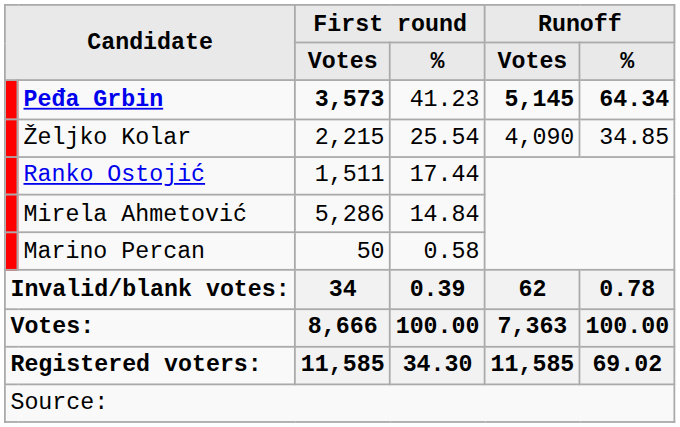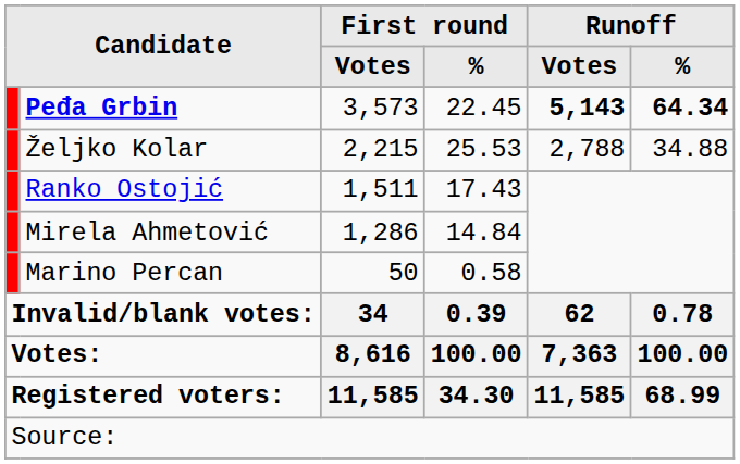 <table class="wikitable">
 <tr style="background:#c9c9c9;">
 <th colspan="2" rowspan="2" style="background:#e9e9e9; text-align:center;">Candidate</th>
 <th style="background:#e9e9e9; text-align:center;" colspan="2">First round</th>
 <th style="background:#e9e9e9; text-align:center;" colspan="2">Runoff</th>
 </tr>
 <tr>
 <th style="background:#e9e9e9; text-align:center;">Votes</th>
 <th style="background:#e9e9e9; text-align:center;">%</th>
 <th style="background:#e9e9e9; text-align:center;">Votes</th>
 <th style="background:#e9e9e9; text-align:center;">%</th>
 </tr>
 <tr>
 <td style="background:red;"></td>
 <td style="text-align:left;"><strong><a href='#'>Peđa Grbin</a></strong></td>
-<td style="text-align:right;"><strong>3,573</strong></td>
-<td style="text-align:right;">41.23</td>
-<td style="text-align:right;"><strong>5,145</strong></td>
+<td style="text-align:right;">3,573</td>
+<td style="text-align:right;">22.45</td>
+<td style="text-align:right;"><strong>5,143</strong></td>
 <td style="text-align:right;"><strong>64.34</strong></td>
 </tr>
 <tr>
 <td style="background:red;"></td>
 <td style="text-align:left;">Željko Kolar</td>
 <td style="text-align:right;">2,215</td>
-<td style="text-align:right;">25.54</td>
-<td style="text-align:right;">4,090</td>
-<td style="text-align:right;">34.85</td>
+<td style="text-align:right;">25.53</td>
+<td style="text-align:right;">2,788</td>
+<td style="text-align:right;">34.88</td>
 </tr>
 <tr>
 <td style="background:red;"></td>
 <td style="text-align:left;"><a href='#'>Ranko Ostojić</a></td>
 <td style="text-align:right;">1,511</td>
-<td style="text-align:right;">17.44</td>
+<td style="text-align:right;">17.43</td>
 </tr>
 <tr>
 <td style="background:red;"></td>
 <td style="text-align:left;">Mirela Ahmetović</td>
-<td style="text-align:right;">5,286</td>
+<td style="text-align:right;">1,286</td>
 <td style="text-align:right;">14.84</td>
 </tr>
 <tr>
 <td style="background:red;"></td>
 <td style="text-align:left;">Marino Percan</td>
 <td style="text-align:right;">50</td>
 <td style="text-align:right;">0.58</td>
 </tr>
 <tr>
 <td style="text-align:left;" colspan="2"><strong>Invalid/blank votes:</strong></td>
 <th align= right>34</th>
 <th align= right>0.39</th>
 <th align= right>62</th>
 <th align= right>0.78</th>
 </tr>
 <tr>
 <td style="text-align:left;" colspan="2"><strong>Votes:</strong></td>
-<th align= right>8,666</th>
+<th align= right>8,616</th>
 <th align= right>100.00</th>
 <th align= right>7,363</th>
 <th align= right>100.00</th>
 </tr>
 <tr>
 <td style="text-align:left;" colspan="2"><strong>Registered voters:</strong></td>
 <th align= right>11,585</th>
 <th align= right>34.30</th>
 <th align= right>11,585</th>
-<th align= right>69.02</th>
+<th align= right>68.99</th>
 </tr>
 <tr>
 <td style="text-align:left;" colspan="7">Source:</td>
 </tr>
 </table>
